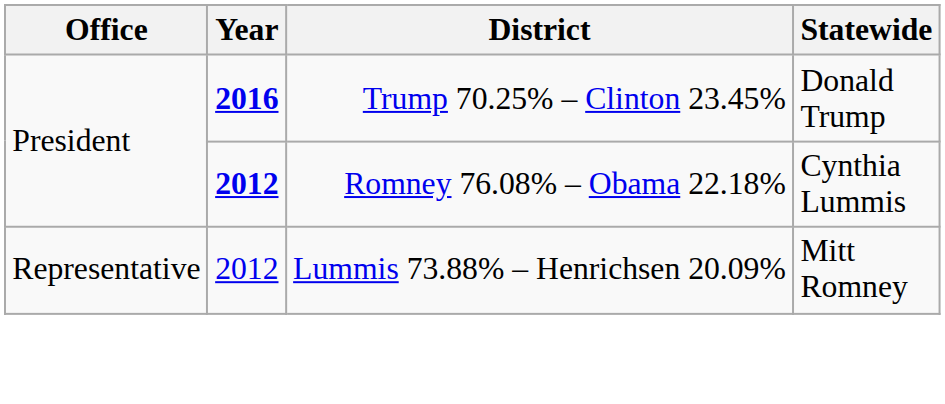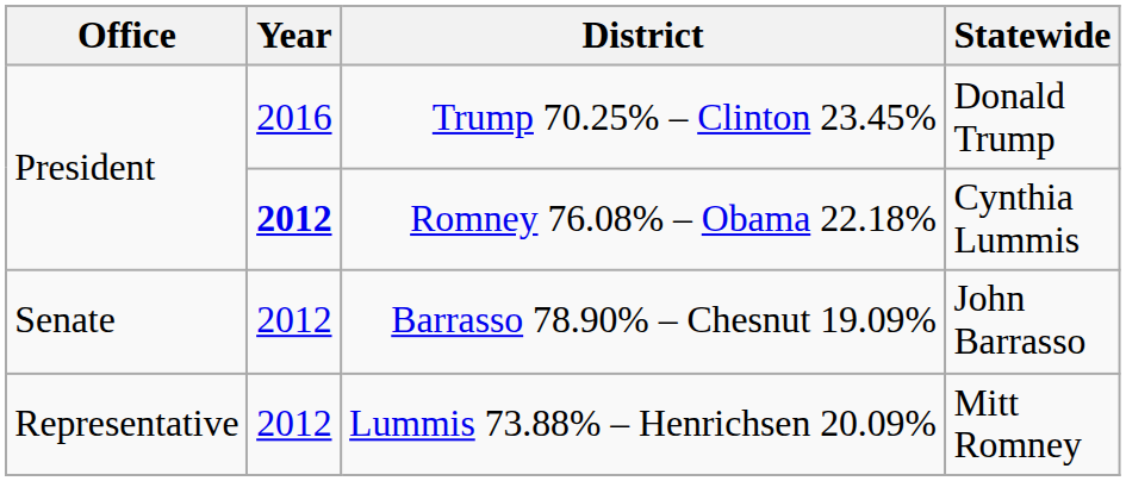 <table class=wikitable>
 <tr>
 <th>Office</th>
 <th>Year</th>
 <th>District</th>
 <th>Statewide</th>
 </tr>
 <tr>
 <td rowspan="2">President</td>
-<td><strong><a href='#'>2016</a></strong></td>
+<td><a href='#'>2016</a></td>
 <td align="right" ><a href='#'>Trump</a> 70.25% – <a href='#'>Clinton</a> 23.45%</td>
 <td>Donald<br>Trump</td>
 </tr>
 <tr>
 <td><strong><a href='#'>2012</a></strong></td>
 <td align="right" ><a href='#'>Romney</a> 76.08% – <a href='#'>Obama</a> 22.18%</td>
 <td>Cynthia<br>Lummis</td>
 </tr>
 <tr>
+<td>Senate</td>
+<td><a href='#'>2012</a></td>
+<td align="right" ><a href='#'>Barrasso</a> 78.90% – Chesnut 19.09%</td>
+<td>John<br>Barrasso</td>
+</tr>
+<tr>
 <td>Representative</td>
 <td><a href='#'>2012</a></td>
 <td align="right" ><a href='#'>Lummis</a> 73.88% – Henrichsen 20.09%</td>
 <td>Mitt<br>Romney</td>
 </tr>
 </table>
